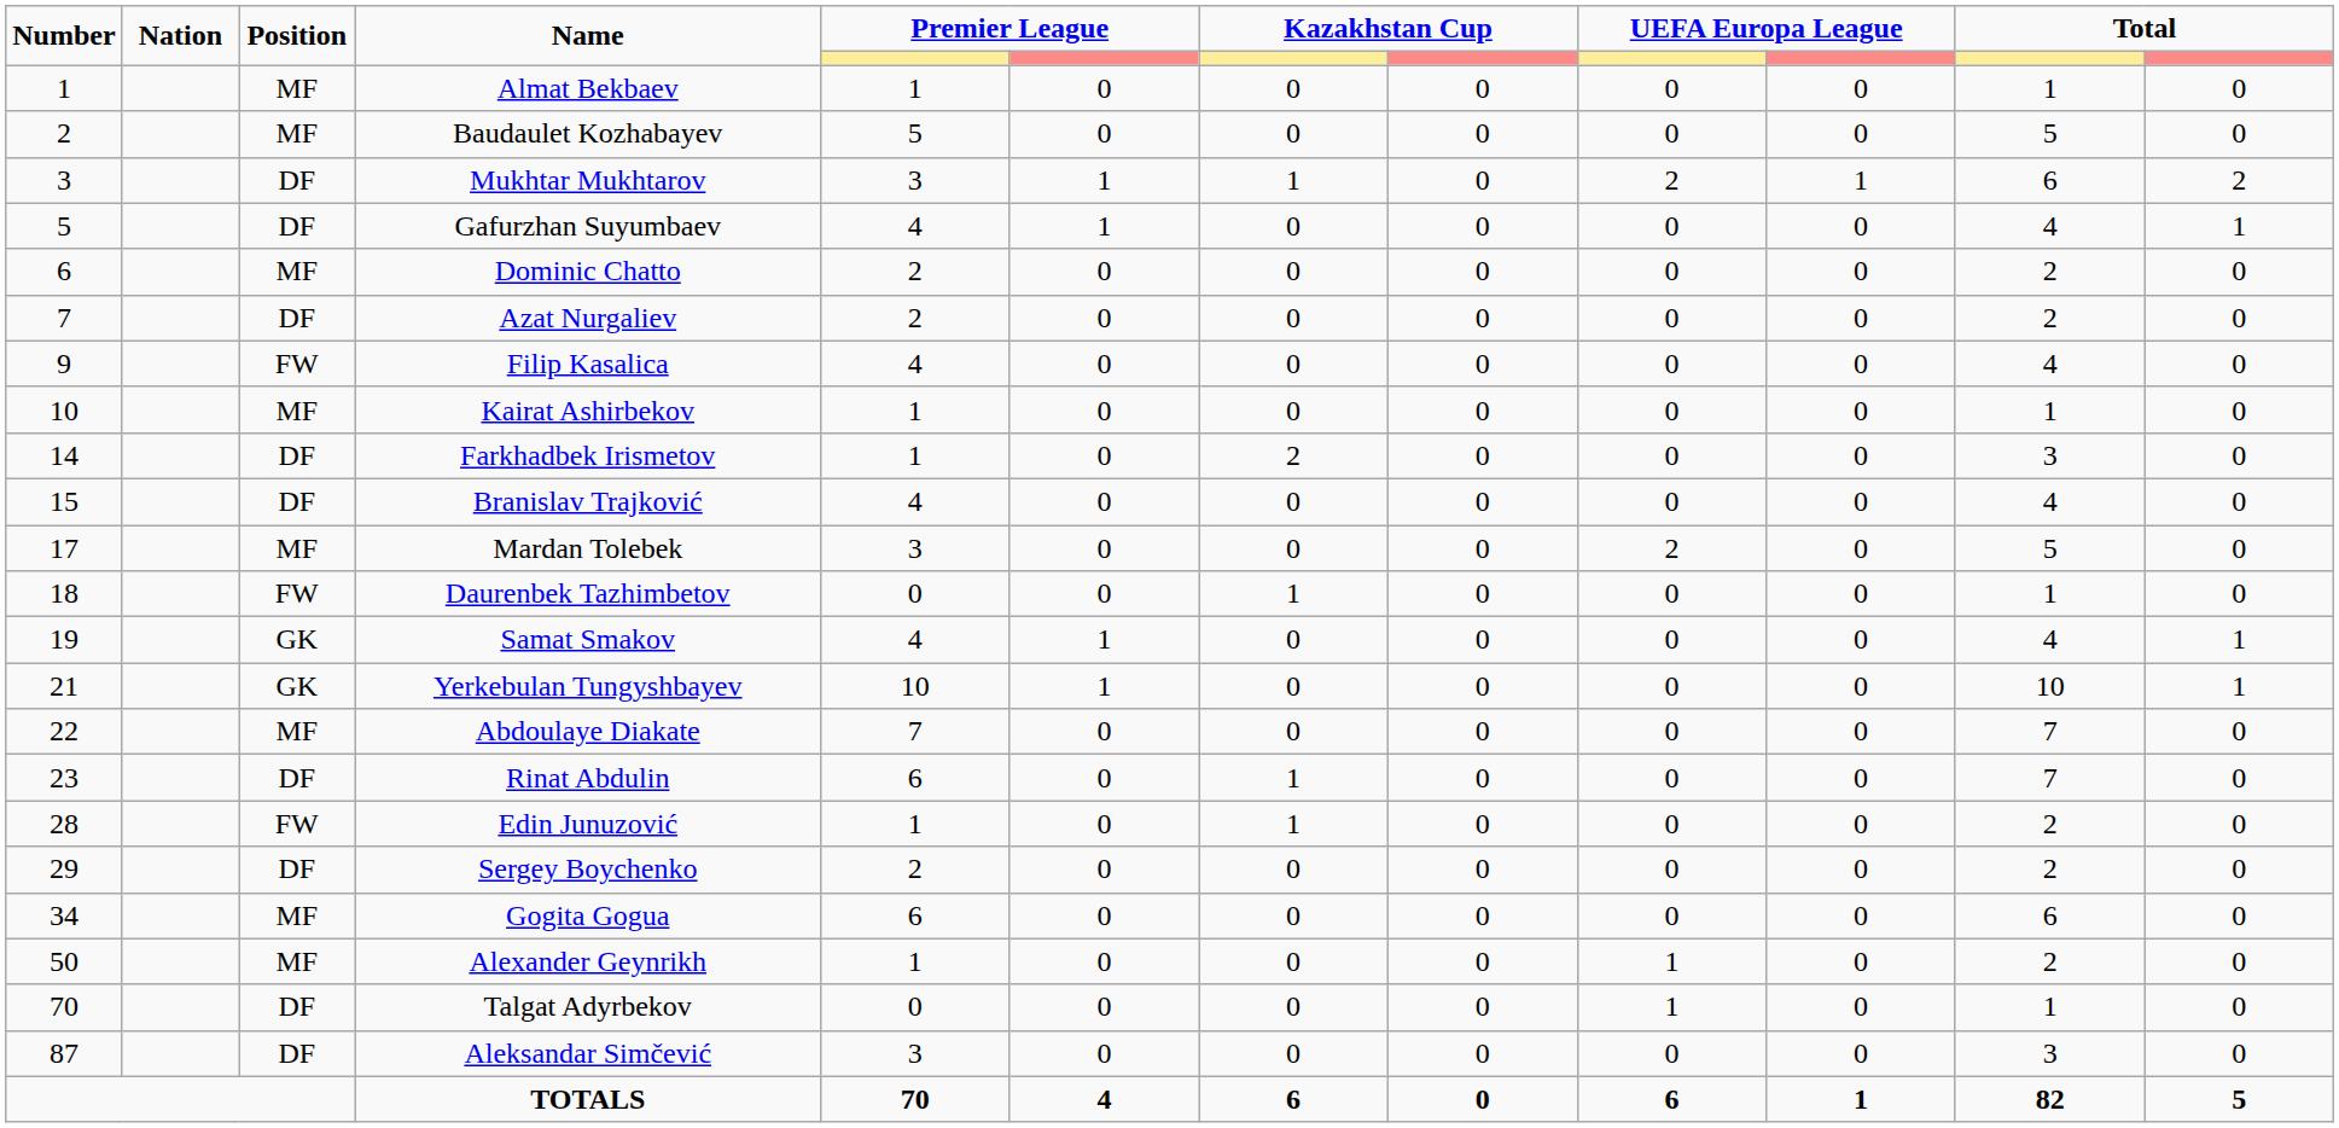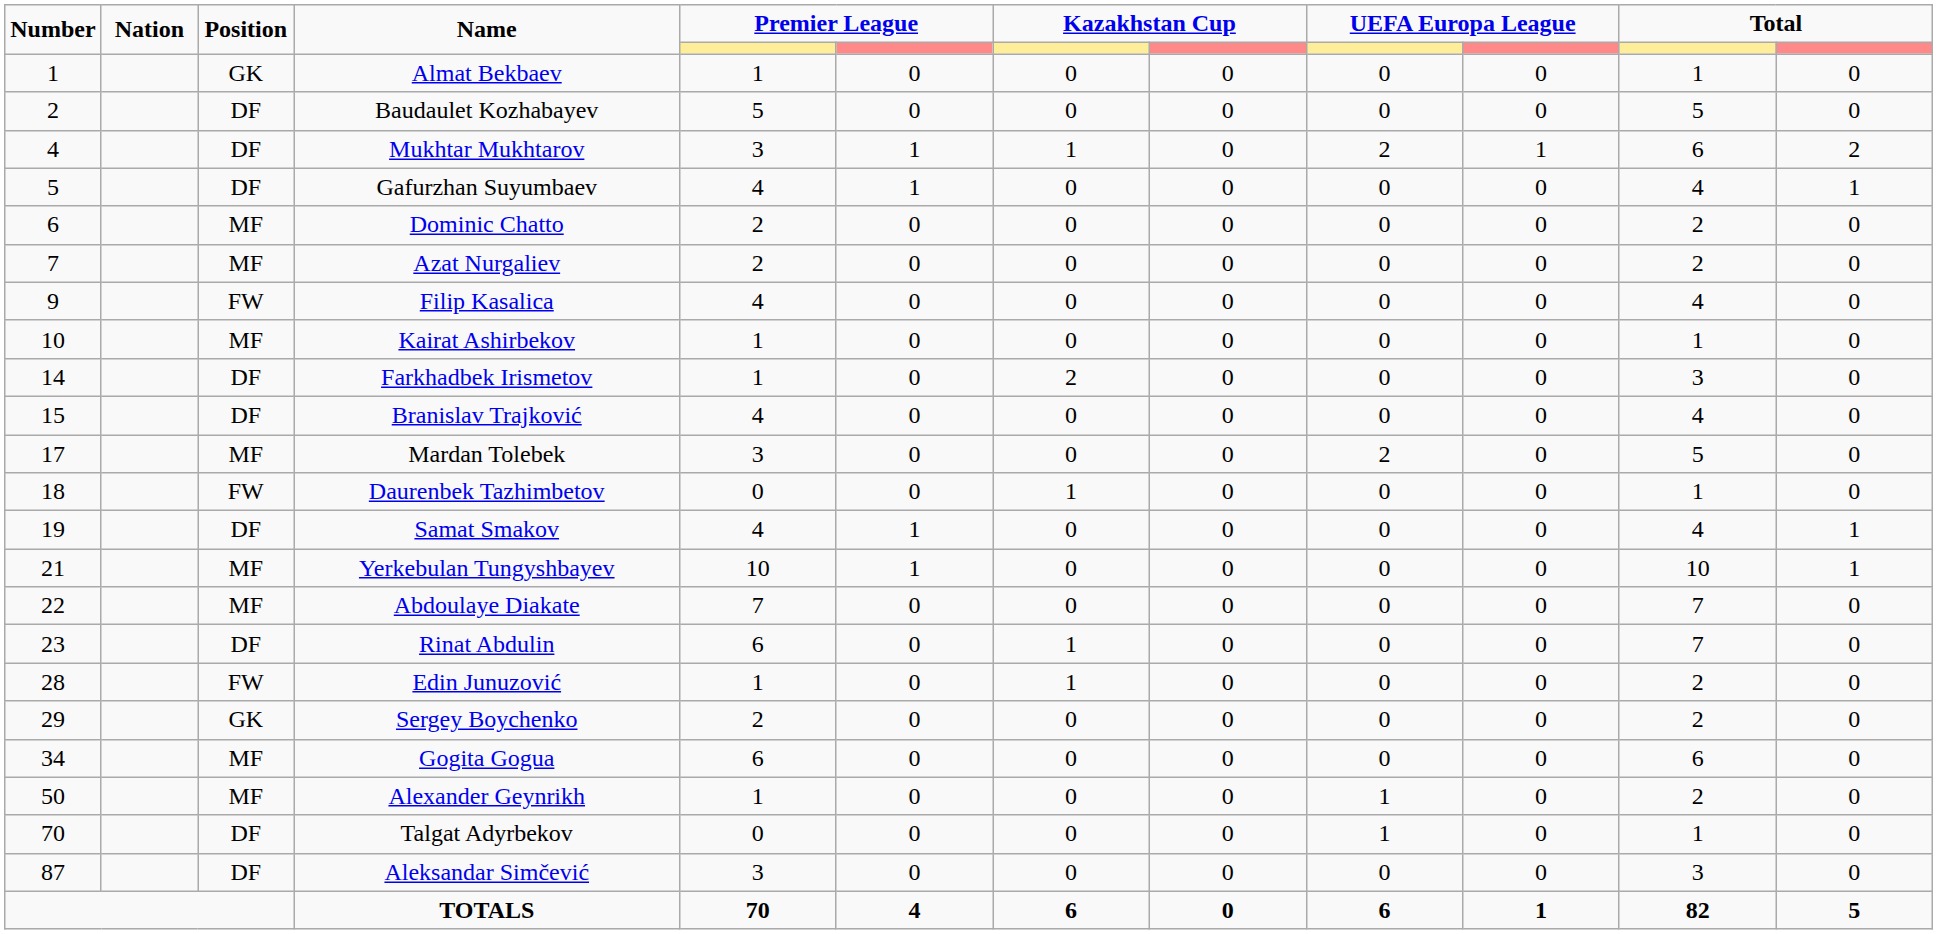 <table class="wikitable" style="text-align:center;">
 <tr>
 <td rowspan=2  style="width:5%; text-align:center;"><strong>Number</strong></td>
 <td rowspan=2  style="width:5%; text-align:center;"><strong>Nation</strong></td>
 <td rowspan=2  style="width:5%; text-align:center;"><strong>Position</strong></td>
 <td rowspan=2  style="width:20%; text-align:center;"><strong>Name</strong></td>
 <td colspan=2 style="text-align:center;"><strong><a href='#'>Premier League</a></strong></td>
 <td colspan=2 style="text-align:center;"><strong><a href='#'>Kazakhstan Cup</a></strong></td>
 <td colspan=2 style="text-align:center;"><strong><a href='#'>UEFA Europa League</a></strong></td>
 <td colspan=2 style="text-align:center;"><strong>Total</strong></td>
 </tr>
 <tr>
 <th style="width:60px; background:#fe9;"></th>
 <th style="width:60px; background:#ff8888;"></th>
 <th style="width:60px; background:#fe9;"></th>
 <th style="width:60px; background:#ff8888;"></th>
 <th style="width:60px; background:#fe9;"></th>
 <th style="width:60px; background:#ff8888;"></th>
 <th style="width:60px; background:#fe9;"></th>
 <th style="width:60px; background:#ff8888;"></th>
 </tr>
 <tr>
 <td>1</td>
 <td></td>
-<td>MF</td>
+<td>GK</td>
 <td><a href='#'>Almat Bekbaev</a></td>
 <td>1</td>
 <td>0</td>
 <td>0</td>
 <td>0</td>
 <td>0</td>
 <td>0</td>
 <td>1</td>
 <td>0</td>
 </tr>
 <tr>
 <td>2</td>
 <td></td>
-<td>MF</td>
+<td>DF</td>
 <td>Baudaulet Kozhabayev</td>
 <td>5</td>
 <td>0</td>
 <td>0</td>
 <td>0</td>
 <td>0</td>
 <td>0</td>
 <td>5</td>
 <td>0</td>
 </tr>
 <tr>
-<td>3</td>
+<td>4</td>
 <td></td>
 <td>DF</td>
 <td><a href='#'>Mukhtar Mukhtarov</a></td>
 <td>3</td>
 <td>1</td>
 <td>1</td>
 <td>0</td>
 <td>2</td>
 <td>1</td>
 <td>6</td>
 <td>2</td>
 </tr>
 <tr>
 <td>5</td>
 <td></td>
 <td>DF</td>
 <td>Gafurzhan Suyumbaev</td>
 <td>4</td>
 <td>1</td>
 <td>0</td>
 <td>0</td>
 <td>0</td>
 <td>0</td>
 <td>4</td>
 <td>1</td>
 </tr>
 <tr>
 <td>6</td>
 <td></td>
 <td>MF</td>
 <td><a href='#'>Dominic Chatto</a></td>
 <td>2</td>
 <td>0</td>
 <td>0</td>
 <td>0</td>
 <td>0</td>
 <td>0</td>
 <td>2</td>
 <td>0</td>
 </tr>
 <tr>
 <td>7</td>
 <td></td>
-<td>DF</td>
+<td>MF</td>
 <td><a href='#'>Azat Nurgaliev</a></td>
 <td>2</td>
 <td>0</td>
 <td>0</td>
 <td>0</td>
 <td>0</td>
 <td>0</td>
 <td>2</td>
 <td>0</td>
 </tr>
 <tr>
 <td>9</td>
 <td></td>
 <td>FW</td>
 <td><a href='#'>Filip Kasalica</a></td>
 <td>4</td>
 <td>0</td>
 <td>0</td>
 <td>0</td>
 <td>0</td>
 <td>0</td>
 <td>4</td>
 <td>0</td>
 </tr>
 <tr>
 <td>10</td>
 <td></td>
 <td>MF</td>
 <td><a href='#'>Kairat Ashirbekov</a></td>
 <td>1</td>
 <td>0</td>
 <td>0</td>
 <td>0</td>
 <td>0</td>
 <td>0</td>
 <td>1</td>
 <td>0</td>
 </tr>
 <tr>
 <td>14</td>
 <td></td>
 <td>DF</td>
 <td><a href='#'>Farkhadbek Irismetov</a></td>
 <td>1</td>
 <td>0</td>
 <td>2</td>
 <td>0</td>
 <td>0</td>
 <td>0</td>
 <td>3</td>
 <td>0</td>
 </tr>
 <tr>
 <td>15</td>
 <td></td>
 <td>DF</td>
 <td><a href='#'>Branislav Trajković</a></td>
 <td>4</td>
 <td>0</td>
 <td>0</td>
 <td>0</td>
 <td>0</td>
 <td>0</td>
 <td>4</td>
 <td>0</td>
 </tr>
 <tr>
 <td>17</td>
 <td></td>
 <td>MF</td>
 <td>Mardan Tolebek</td>
 <td>3</td>
 <td>0</td>
 <td>0</td>
 <td>0</td>
 <td>2</td>
 <td>0</td>
 <td>5</td>
 <td>0</td>
 </tr>
 <tr>
 <td>18</td>
 <td></td>
 <td>FW</td>
 <td><a href='#'>Daurenbek Tazhimbetov</a></td>
 <td>0</td>
 <td>0</td>
 <td>1</td>
 <td>0</td>
 <td>0</td>
 <td>0</td>
 <td>1</td>
 <td>0</td>
 </tr>
 <tr>
 <td>19</td>
 <td></td>
-<td>GK</td>
+<td>DF</td>
 <td><a href='#'>Samat Smakov</a></td>
 <td>4</td>
 <td>1</td>
 <td>0</td>
 <td>0</td>
 <td>0</td>
 <td>0</td>
 <td>4</td>
 <td>1</td>
 </tr>
 <tr>
 <td>21</td>
 <td></td>
-<td>GK</td>
+<td>MF</td>
 <td><a href='#'>Yerkebulan Tungyshbayev</a></td>
 <td>10</td>
 <td>1</td>
 <td>0</td>
 <td>0</td>
 <td>0</td>
 <td>0</td>
 <td>10</td>
 <td>1</td>
 </tr>
 <tr>
 <td>22</td>
 <td></td>
 <td>MF</td>
 <td><a href='#'>Abdoulaye Diakate</a></td>
 <td>7</td>
 <td>0</td>
 <td>0</td>
 <td>0</td>
 <td>0</td>
 <td>0</td>
 <td>7</td>
 <td>0</td>
 </tr>
 <tr>
 <td>23</td>
 <td></td>
 <td>DF</td>
 <td><a href='#'>Rinat Abdulin</a></td>
 <td>6</td>
 <td>0</td>
 <td>1</td>
 <td>0</td>
 <td>0</td>
 <td>0</td>
 <td>7</td>
 <td>0</td>
 </tr>
 <tr>
 <td>28</td>
 <td></td>
 <td>FW</td>
 <td><a href='#'>Edin Junuzović</a></td>
 <td>1</td>
 <td>0</td>
 <td>1</td>
 <td>0</td>
 <td>0</td>
 <td>0</td>
 <td>2</td>
 <td>0</td>
 </tr>
 <tr>
 <td>29</td>
 <td></td>
-<td>DF</td>
+<td>GK</td>
 <td><a href='#'>Sergey Boychenko</a></td>
 <td>2</td>
 <td>0</td>
 <td>0</td>
 <td>0</td>
 <td>0</td>
 <td>0</td>
 <td>2</td>
 <td>0</td>
 </tr>
 <tr>
 <td>34</td>
 <td></td>
 <td>MF</td>
 <td><a href='#'>Gogita Gogua</a></td>
 <td>6</td>
 <td>0</td>
 <td>0</td>
 <td>0</td>
 <td>0</td>
 <td>0</td>
 <td>6</td>
 <td>0</td>
 </tr>
 <tr>
 <td>50</td>
 <td></td>
 <td>MF</td>
 <td><a href='#'>Alexander Geynrikh</a></td>
 <td>1</td>
 <td>0</td>
 <td>0</td>
 <td>0</td>
 <td>1</td>
 <td>0</td>
 <td>2</td>
 <td>0</td>
 </tr>
 <tr>
 <td>70</td>
 <td></td>
 <td>DF</td>
 <td>Talgat Adyrbekov</td>
 <td>0</td>
 <td>0</td>
 <td>0</td>
 <td>0</td>
 <td>1</td>
 <td>0</td>
 <td>1</td>
 <td>0</td>
 </tr>
 <tr>
 <td>87</td>
 <td></td>
 <td>DF</td>
 <td><a href='#'>Aleksandar Simčević</a></td>
 <td>3</td>
 <td>0</td>
 <td>0</td>
 <td>0</td>
 <td>0</td>
 <td>0</td>
 <td>3</td>
 <td>0</td>
 </tr>
 <tr>
 <td colspan=3></td>
 <td><strong>TOTALS</strong></td>
 <td><strong>70</strong></td>
 <td><strong>4</strong></td>
 <td><strong>6</strong></td>
 <td><strong>0</strong></td>
 <td><strong>6</strong></td>
 <td><strong>1</strong></td>
 <td><strong>82</strong></td>
 <td><strong>5</strong></td>
 </tr>
 </table>
